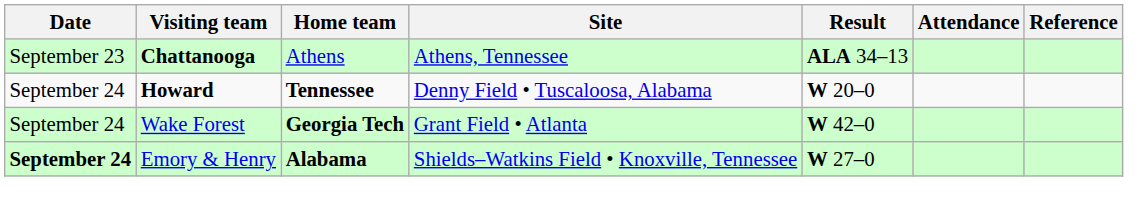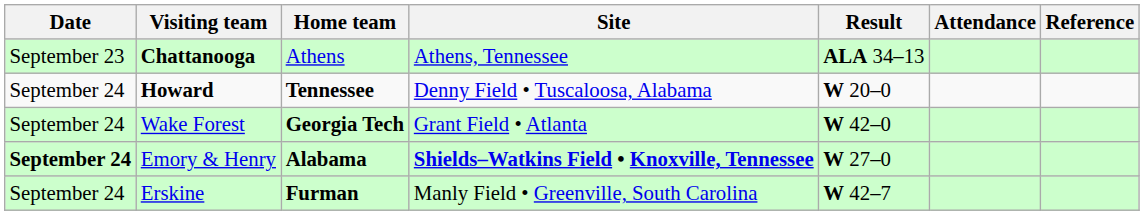 <table class="wikitable" style="font-size:95%;">
 <tr>
 <th>Date</th>
 <th>Visiting team</th>
 <th>Home team</th>
 <th>Site</th>
 <th>Result</th>
 <th>Attendance</th>
 <th class="unsortable">Reference</th>
 </tr>
 <tr bgcolor=ccffcc>
 <td>September 23</td>
 <td><strong>Chattanooga</strong></td>
 <td><a href='#'>Athens</a></td>
 <td><a href='#'>Athens, Tennessee</a></td>
 <td><strong>ALA</strong> 34–13</td>
 <td></td>
 <td></td>
 </tr>
 <tr bgcolor=>
 <td>September 24</td>
 <td><strong>Howard</strong></td>
 <td><strong>Tennessee</strong></td>
 <td><a href='#'>Denny Field</a> • <a href='#'>Tuscaloosa, Alabama</a></td>
 <td><strong>W</strong> 20–0</td>
 <td></td>
 <td></td>
 </tr>
 <tr bgcolor=ccffcc>
 <td>September 24</td>
 <td><a href='#'>Wake Forest</a></td>
 <td><strong>Georgia Tech</strong></td>
 <td><a href='#'>Grant Field</a> • <a href='#'>Atlanta</a></td>
 <td><strong>W</strong> 42–0</td>
 <td></td>
 <td></td>
 </tr>
 <tr bgcolor=ccffcc>
 <td><strong>September 24</strong></td>
 <td><a href='#'>Emory & Henry</a></td>
 <td><strong>Alabama</strong></td>
-<td><a href='#'>Shields–Watkins Field</a> • <a href='#'>Knoxville, Tennessee</a></td>
+<td><strong><a href='#'>Shields–Watkins Field</a> • <a href='#'>Knoxville, Tennessee</a></strong></td>
 <td><strong>W</strong> 27–0</td>
 <td></td>
 <td></td>
 </tr>
+<tr bgcolor=ccffcc>
+<td>September 24</td>
+<td><a href='#'>Erskine</a></td>
+<td><strong>Furman</strong></td>
+<td>Manly Field • <a href='#'>Greenville, South Carolina</a></td>
+<td><strong>W</strong> 42–7</td>
+<td></td>
+<td></td>
+</tr>
 </table>
